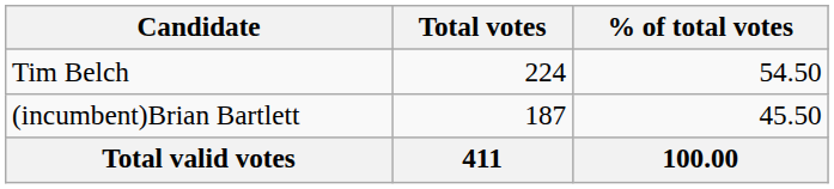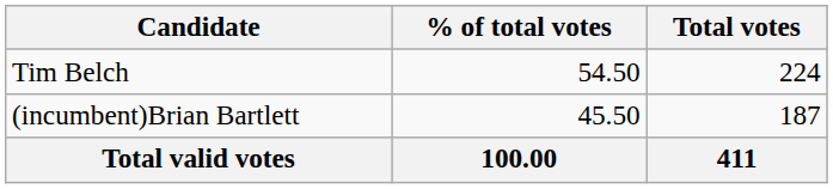 <table style="width:475px;" class="wikitable">
 <tr bgcolor="#EEEEEE">
 <th align="left">Candidate</th>
+<th align="right">% of total votes</th>
 <th align="right">Total votes</th>
-<th align="right">% of total votes</th>
 </tr>
 <tr>
 <td align="left">Tim Belch</td>
+<td align="right">54.50</td>
 <td align="right">224</td>
-<td align="right">54.50</td>
 </tr>
 <tr>
 <td align="left">(incumbent)Brian Bartlett</td>
+<td align="right">45.50</td>
 <td align="right">187</td>
-<td align="right">45.50</td>
 </tr>
 <tr bgcolor="#EEEEEE">
 <th align="left">Total valid votes</th>
+<th align="right">100.00</th>
 <th align="right">411</th>
-<th align="right">100.00</th>
 </tr>
 </table>
